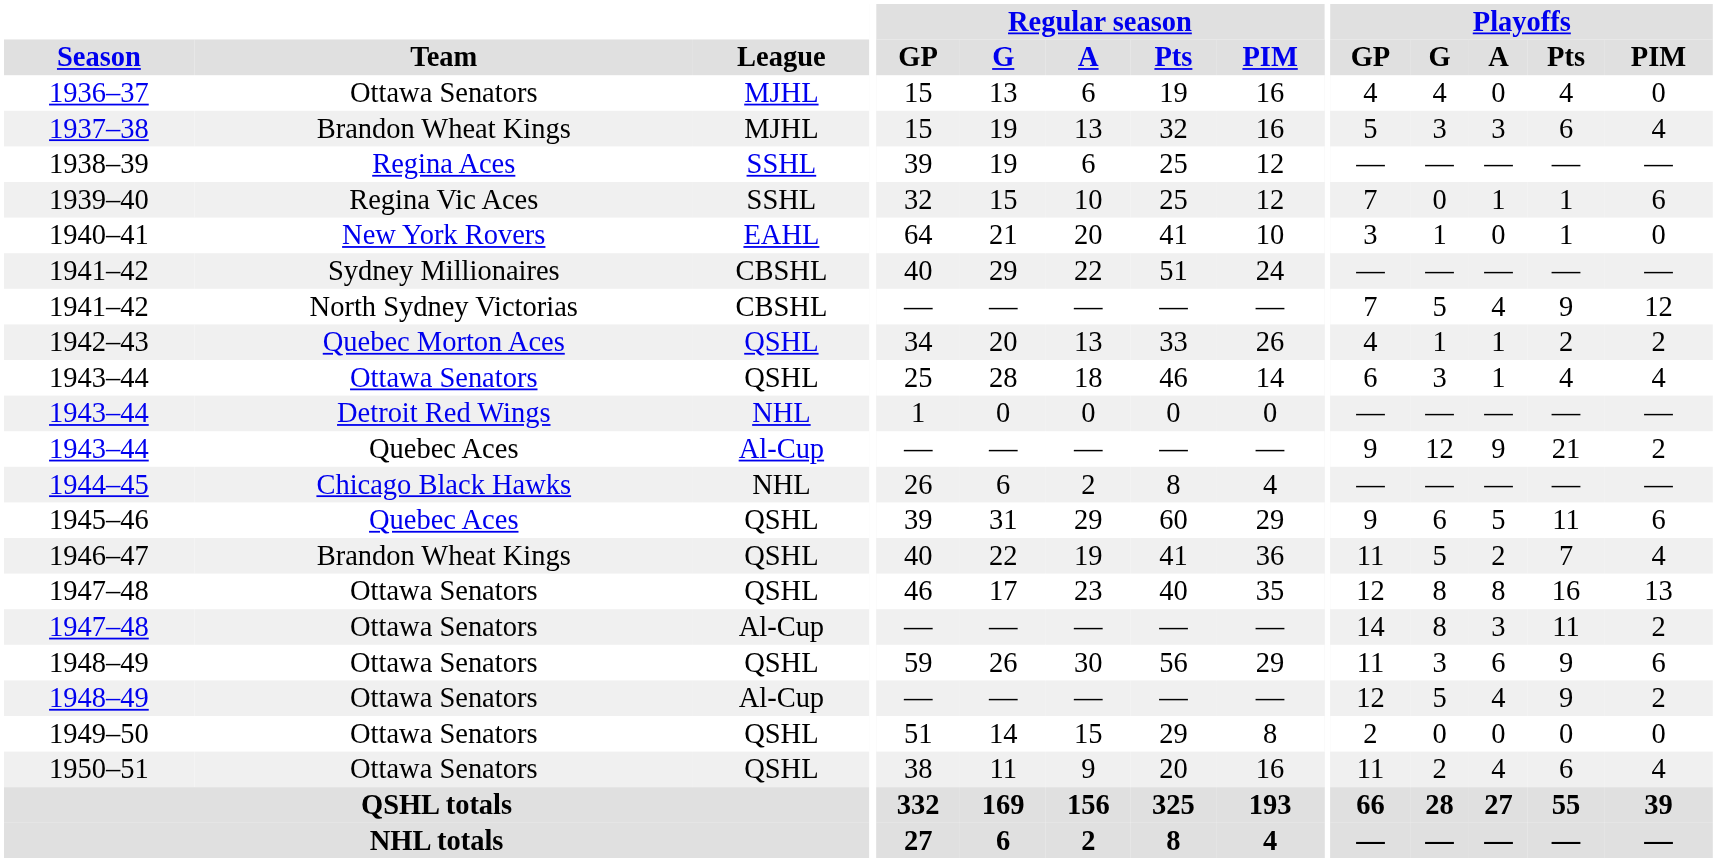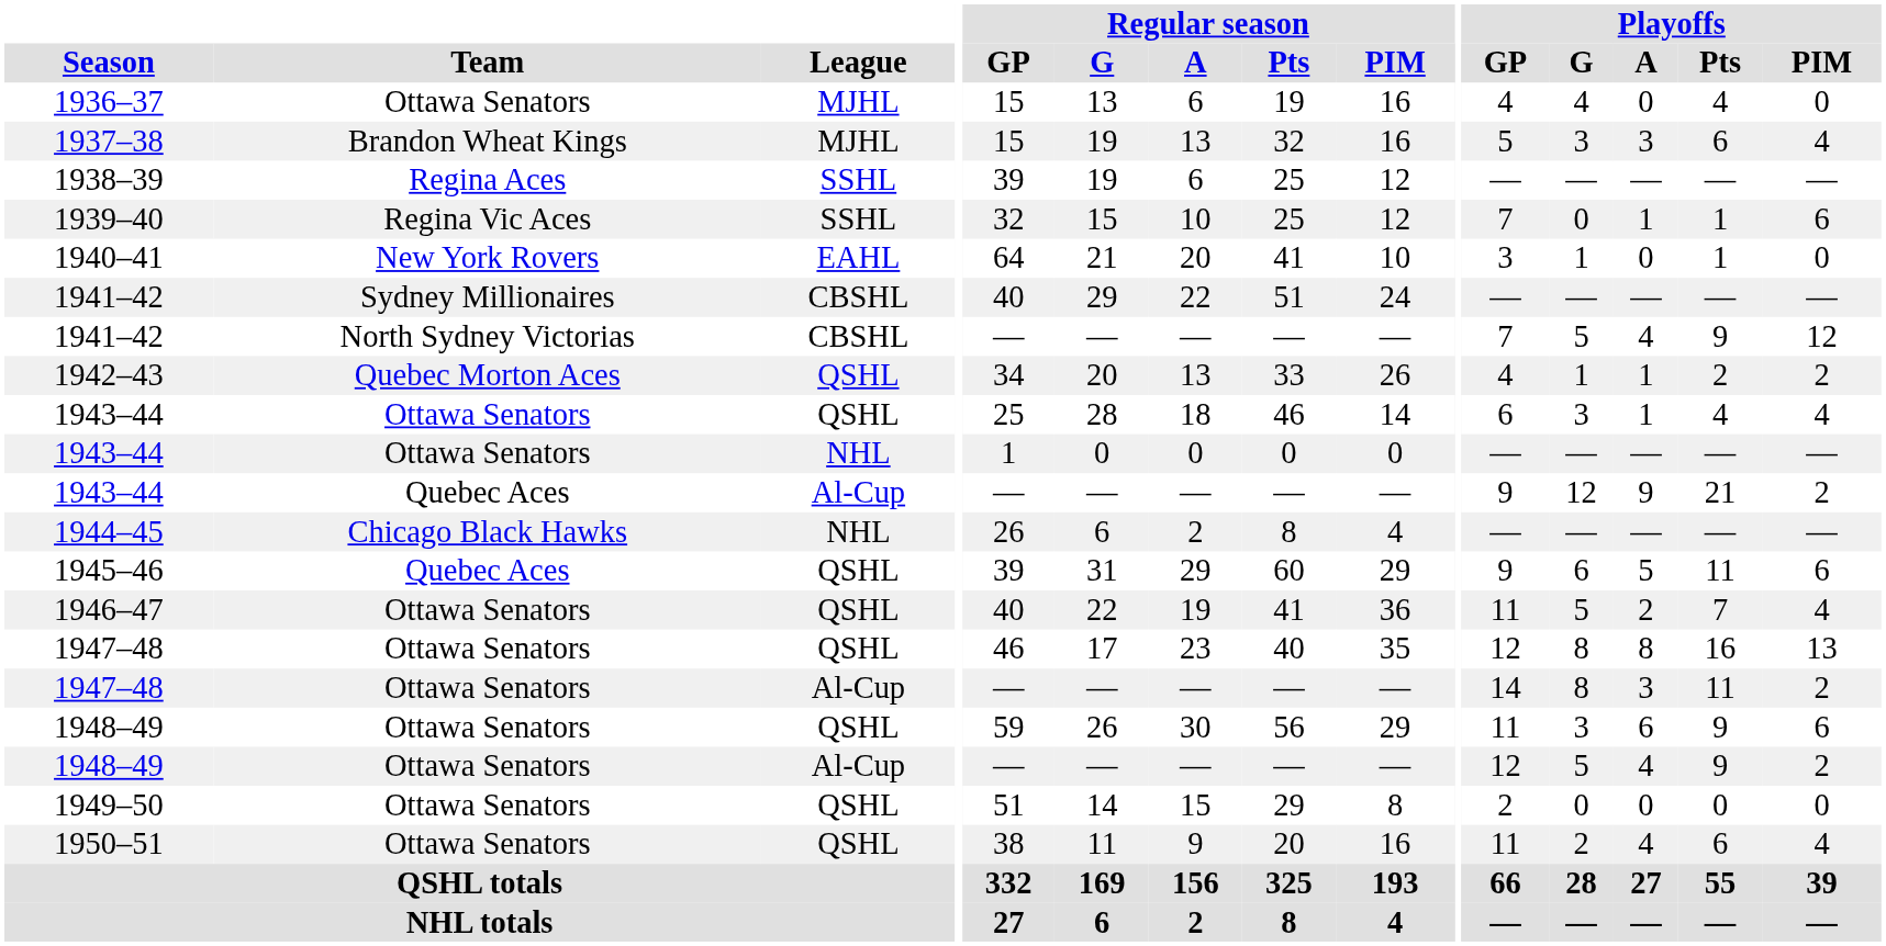 <table border="0" cellpadding="1" cellspacing="0" style="text-align:center; width:60em">
 <tr bgcolor="#e0e0e0">
 <th colspan="3" bgcolor="#ffffff"></th>
 <th rowspan="100" bgcolor="#ffffff"></th>
 <th colspan="5"><a href='#'>Regular season</a></th>
 <th rowspan="100" bgcolor="#ffffff"></th>
 <th colspan="5"><a href='#'>Playoffs</a></th>
 </tr>
 <tr bgcolor="#e0e0e0">
 <th><a href='#'>Season</a></th>
 <th>Team</th>
 <th>League</th>
 <th>GP</th>
 <th><a href='#'>G</a></th>
 <th><a href='#'>A</a></th>
 <th><a href='#'>Pts</a></th>
 <th><a href='#'>PIM</a></th>
 <th>GP</th>
 <th>G</th>
 <th>A</th>
 <th>Pts</th>
 <th>PIM</th>
 </tr>
 <tr>
 <td><a href='#'>1936–37</a></td>
 <td>Ottawa Senators</td>
 <td><a href='#'>MJHL</a></td>
 <td>15</td>
 <td>13</td>
 <td>6</td>
 <td>19</td>
 <td>16</td>
 <td>4</td>
 <td>4</td>
 <td>0</td>
 <td>4</td>
 <td>0</td>
 </tr>
 <tr bgcolor="#f0f0f0">
 <td><a href='#'>1937–38</a></td>
 <td>Brandon Wheat Kings</td>
 <td>MJHL</td>
 <td>15</td>
 <td>19</td>
 <td>13</td>
 <td>32</td>
 <td>16</td>
 <td>5</td>
 <td>3</td>
 <td>3</td>
 <td>6</td>
 <td>4</td>
 </tr>
 <tr>
 <td>1938–39</td>
 <td><a href='#'>Regina Aces</a></td>
 <td><a href='#'>SSHL</a></td>
 <td>39</td>
 <td>19</td>
 <td>6</td>
 <td>25</td>
 <td>12</td>
 <td>—</td>
 <td>—</td>
 <td>—</td>
 <td>—</td>
 <td>—</td>
 </tr>
 <tr bgcolor="#f0f0f0">
 <td>1939–40</td>
 <td>Regina Vic Aces</td>
 <td>SSHL</td>
 <td>32</td>
 <td>15</td>
 <td>10</td>
 <td>25</td>
 <td>12</td>
 <td>7</td>
 <td>0</td>
 <td>1</td>
 <td>1</td>
 <td>6</td>
 </tr>
 <tr>
 <td>1940–41</td>
 <td><a href='#'>New York Rovers</a></td>
 <td><a href='#'>EAHL</a></td>
 <td>64</td>
 <td>21</td>
 <td>20</td>
 <td>41</td>
 <td>10</td>
 <td>3</td>
 <td>1</td>
 <td>0</td>
 <td>1</td>
 <td>0</td>
 </tr>
 <tr bgcolor="#f0f0f0">
 <td>1941–42</td>
 <td>Sydney Millionaires</td>
 <td>CBSHL</td>
 <td>40</td>
 <td>29</td>
 <td>22</td>
 <td>51</td>
 <td>24</td>
 <td>—</td>
 <td>—</td>
 <td>—</td>
 <td>—</td>
 <td>—</td>
 </tr>
 <tr>
 <td>1941–42</td>
 <td>North Sydney Victorias</td>
 <td>CBSHL</td>
 <td>—</td>
 <td>—</td>
 <td>—</td>
 <td>—</td>
 <td>—</td>
 <td>7</td>
 <td>5</td>
 <td>4</td>
 <td>9</td>
 <td>12</td>
 </tr>
 <tr bgcolor="#f0f0f0">
 <td>1942–43</td>
 <td><a href='#'>Quebec Morton Aces</a></td>
 <td><a href='#'>QSHL</a></td>
 <td>34</td>
 <td>20</td>
 <td>13</td>
 <td>33</td>
 <td>26</td>
 <td>4</td>
 <td>1</td>
 <td>1</td>
 <td>2</td>
 <td>2</td>
 </tr>
 <tr>
 <td>1943–44</td>
 <td><a href='#'>Ottawa Senators</a></td>
 <td>QSHL</td>
 <td>25</td>
 <td>28</td>
 <td>18</td>
 <td>46</td>
 <td>14</td>
 <td>6</td>
 <td>3</td>
 <td>1</td>
 <td>4</td>
 <td>4</td>
 </tr>
 <tr bgcolor="#f0f0f0">
 <td><a href='#'>1943–44</a></td>
-<td><a href='#'>Detroit Red Wings</a></td>
+<td>Ottawa Senators</td>
 <td><a href='#'>NHL</a></td>
 <td>1</td>
 <td>0</td>
 <td>0</td>
 <td>0</td>
 <td>0</td>
 <td>—</td>
 <td>—</td>
 <td>—</td>
 <td>—</td>
 <td>—</td>
 </tr>
 <tr>
 <td><a href='#'>1943–44</a></td>
 <td>Quebec Aces</td>
 <td><a href='#'>Al-Cup</a></td>
 <td>—</td>
 <td>—</td>
 <td>—</td>
 <td>—</td>
 <td>—</td>
 <td>9</td>
 <td>12</td>
 <td>9</td>
 <td>21</td>
 <td>2</td>
 </tr>
 <tr bgcolor="#f0f0f0">
 <td><a href='#'>1944–45</a></td>
 <td><a href='#'>Chicago Black Hawks</a></td>
 <td>NHL</td>
 <td>26</td>
 <td>6</td>
 <td>2</td>
 <td>8</td>
 <td>4</td>
 <td>—</td>
 <td>—</td>
 <td>—</td>
 <td>—</td>
 <td>—</td>
 </tr>
 <tr>
 <td>1945–46</td>
 <td><a href='#'>Quebec Aces</a></td>
 <td>QSHL</td>
 <td>39</td>
 <td>31</td>
 <td>29</td>
 <td>60</td>
 <td>29</td>
 <td>9</td>
 <td>6</td>
 <td>5</td>
 <td>11</td>
 <td>6</td>
 </tr>
 <tr bgcolor="#f0f0f0">
 <td>1946–47</td>
-<td>Brandon Wheat Kings</td>
+<td>Ottawa Senators</td>
 <td>QSHL</td>
 <td>40</td>
 <td>22</td>
 <td>19</td>
 <td>41</td>
 <td>36</td>
 <td>11</td>
 <td>5</td>
 <td>2</td>
 <td>7</td>
 <td>4</td>
 </tr>
 <tr>
 <td>1947–48</td>
 <td>Ottawa Senators</td>
 <td>QSHL</td>
 <td>46</td>
 <td>17</td>
 <td>23</td>
 <td>40</td>
 <td>35</td>
 <td>12</td>
 <td>8</td>
 <td>8</td>
 <td>16</td>
 <td>13</td>
 </tr>
 <tr bgcolor="#f0f0f0">
 <td><a href='#'>1947–48</a></td>
 <td>Ottawa Senators</td>
 <td>Al-Cup</td>
 <td>—</td>
 <td>—</td>
 <td>—</td>
 <td>—</td>
 <td>—</td>
 <td>14</td>
 <td>8</td>
 <td>3</td>
 <td>11</td>
 <td>2</td>
 </tr>
 <tr>
 <td>1948–49</td>
 <td>Ottawa Senators</td>
 <td>QSHL</td>
 <td>59</td>
 <td>26</td>
 <td>30</td>
 <td>56</td>
 <td>29</td>
 <td>11</td>
 <td>3</td>
 <td>6</td>
 <td>9</td>
 <td>6</td>
 </tr>
 <tr bgcolor="#f0f0f0">
 <td><a href='#'>1948–49</a></td>
 <td>Ottawa Senators</td>
 <td>Al-Cup</td>
 <td>—</td>
 <td>—</td>
 <td>—</td>
 <td>—</td>
 <td>—</td>
 <td>12</td>
 <td>5</td>
 <td>4</td>
 <td>9</td>
 <td>2</td>
 </tr>
 <tr>
 <td>1949–50</td>
 <td>Ottawa Senators</td>
 <td>QSHL</td>
 <td>51</td>
 <td>14</td>
 <td>15</td>
 <td>29</td>
 <td>8</td>
 <td>2</td>
 <td>0</td>
 <td>0</td>
 <td>0</td>
 <td>0</td>
 </tr>
 <tr bgcolor="#f0f0f0">
 <td>1950–51</td>
 <td>Ottawa Senators</td>
 <td>QSHL</td>
 <td>38</td>
 <td>11</td>
 <td>9</td>
 <td>20</td>
 <td>16</td>
 <td>11</td>
 <td>2</td>
 <td>4</td>
 <td>6</td>
 <td>4</td>
 </tr>
 <tr bgcolor="#e0e0e0">
 <th colspan="3">QSHL totals</th>
 <th>332</th>
 <th>169</th>
 <th>156</th>
 <th>325</th>
 <th>193</th>
 <th>66</th>
 <th>28</th>
 <th>27</th>
 <th>55</th>
 <th>39</th>
 </tr>
 <tr bgcolor="#e0e0e0">
 <th colspan="3">NHL totals</th>
 <th>27</th>
 <th>6</th>
 <th>2</th>
 <th>8</th>
 <th>4</th>
 <th>—</th>
 <th>—</th>
 <th>—</th>
 <th>—</th>
 <th>—</th>
 </tr>
 </table>
